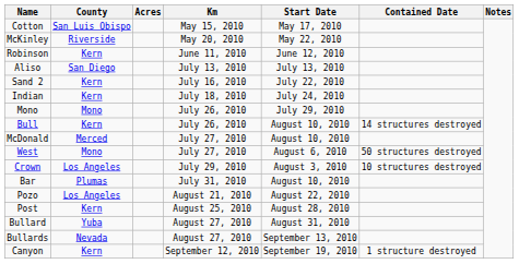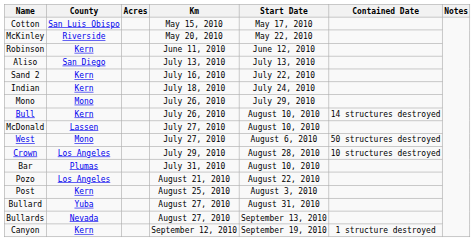 <table class="wikitable sortable" style="text-align:center;">
 <tr>
 <th>Name</th>
 <th>County</th>
 <th>Acres</th>
 <th>Km</th>
 <th>Start Date</th>
 <th>Contained Date</th>
 <th>Notes</th>
 </tr>
 <tr>
 <td>Cotton</td>
 <td><a href='#'>San Luis Obispo</a></td>
 <td></td>
 <td>May 15, 2010</td>
 <td>May 17, 2010</td>
 <td></td>
 </tr>
 <tr>
 <td>McKinley</td>
 <td><a href='#'>Riverside</a></td>
 <td></td>
 <td>May 20, 2010</td>
 <td>May 22, 2010</td>
 <td></td>
 </tr>
 <tr>
 <td>Robinson</td>
 <td><a href='#'>Kern</a></td>
 <td></td>
 <td>June 11, 2010</td>
 <td>June 12, 2010</td>
 <td></td>
 </tr>
 <tr>
 <td>Aliso</td>
 <td><a href='#'>San Diego</a></td>
 <td></td>
 <td>July 13, 2010</td>
 <td>July 13, 2010</td>
 <td></td>
 </tr>
 <tr>
 <td>Sand 2</td>
 <td><a href='#'>Kern</a></td>
 <td></td>
 <td>July 16, 2010</td>
 <td>July 22, 2010</td>
 <td></td>
 </tr>
 <tr>
 <td>Indian</td>
 <td><a href='#'>Kern</a></td>
 <td></td>
 <td>July 18, 2010</td>
 <td>July 24, 2010</td>
 <td></td>
 </tr>
 <tr>
 <td>Mono</td>
 <td><a href='#'>Mono</a></td>
 <td></td>
 <td>July 26, 2010</td>
 <td>July 29, 2010</td>
 <td></td>
 </tr>
 <tr>
 <td><a href='#'>Bull</a></td>
 <td><a href='#'>Kern</a></td>
 <td></td>
 <td>July 26, 2010</td>
 <td>August 10, 2010</td>
 <td>14 structures destroyed</td>
 </tr>
 <tr>
 <td>McDonald</td>
-<td><a href='#'>Merced</a></td>
+<td><a href='#'>Lassen</a></td>
 <td></td>
 <td>July 27, 2010</td>
 <td>August 10, 2010</td>
 <td></td>
 </tr>
 <tr>
 <td><a href='#'>West</a></td>
 <td><a href='#'>Mono</a></td>
 <td></td>
 <td>July 27, 2010</td>
 <td>August 6, 2010</td>
 <td>50 structures destroyed</td>
 </tr>
 <tr>
 <td><a href='#'>Crown</a></td>
 <td><a href='#'>Los Angeles</a></td>
 <td></td>
 <td>July 29, 2010</td>
-<td>August 3, 2010</td>
+<td>August 28, 2010</td>
 <td>10 structures destroyed</td>
 </tr>
 <tr>
 <td>Bar</td>
 <td><a href='#'>Plumas</a></td>
 <td></td>
 <td>July 31, 2010</td>
 <td>August 10, 2010</td>
 <td></td>
 </tr>
 <tr>
 <td>Pozo</td>
 <td><a href='#'>Los Angeles</a></td>
 <td></td>
 <td>August 21, 2010</td>
 <td>August 22, 2010</td>
 <td></td>
 </tr>
 <tr>
 <td>Post</td>
 <td><a href='#'>Kern</a></td>
 <td></td>
 <td>August 25, 2010</td>
-<td>August 28, 2010</td>
+<td>August 3, 2010</td>
 <td></td>
 </tr>
 <tr>
 <td>Bullard</td>
 <td><a href='#'>Yuba</a></td>
 <td></td>
 <td>August 27, 2010</td>
 <td>August 31, 2010</td>
 <td></td>
 </tr>
 <tr>
 <td>Bullards</td>
 <td><a href='#'>Nevada</a></td>
 <td></td>
 <td>August 27, 2010</td>
 <td>September 13, 2010</td>
 <td></td>
 </tr>
 <tr>
 <td>Canyon</td>
 <td><a href='#'>Kern</a></td>
 <td></td>
 <td>September 12, 2010</td>
 <td>September 19, 2010</td>
 <td>1 structure destroyed</td>
 </tr>
 </table>
